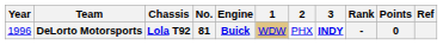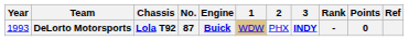 <table class="wikitable" style="text-align:center; font-size:90%">
 <tr>
 <th>Year</th>
 <th>Team</th>
 <th>Chassis</th>
 <th>No.</th>
 <th>Engine</th>
 <th>1</th>
 <th>2</th>
 <th>3</th>
 <th>Rank</th>
 <th>Points</th>
 <th>Ref</th>
 </tr>
 <tr>
-<td rowspan=1><a href='#'>1996</a></td>
+<td rowspan=1><a href='#'>1993</a></td>
 <th rowspan=1>DeLorto Motorsports</th>
 <th><a href='#'>Lola</a> T92</th>
-<th>81</th>
+<th>87</th>
 <th rowspan=1><a href='#'>Buick</a></th>
 <td style="background:#DFC484;"><a href='#'>WDW</a><br></td>
 <td><a href='#'>PHX</a></td>
 <td><strong><a href='#'>INDY</a></strong></td>
 <th>-</th>
 <th>0</th>
 <th></th>
 </tr>
 </table>
